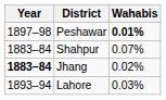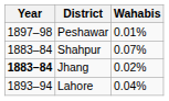 <table class="wikitable">
 <tr>
 <th>Year</th>
 <th>District</th>
 <th>Wahabis</th>
 </tr>
 <tr>
 <td>1897–98</td>
 <td>Peshawar</td>
-<td><strong>0.01%</strong></td>
+<td>0.01%</td>
 </tr>
 <tr>
 <td>1883–84</td>
 <td>Shahpur</td>
 <td>0.07%</td>
 </tr>
 <tr>
 <td><strong>1883–84</strong></td>
 <td>Jhang</td>
 <td>0.02%</td>
 </tr>
 <tr>
 <td>1893–94</td>
 <td>Lahore</td>
-<td>0.03%</td>
+<td>0.04%</td>
 </tr>
 </table>
